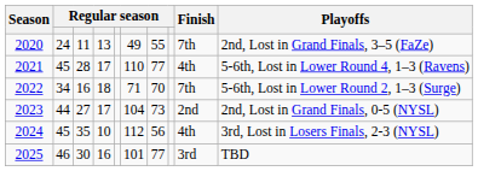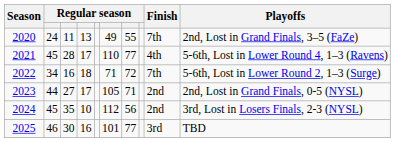 <table class="wikitable" style="text-align:center;">
 <tr>
 <th rowspan="2">Season</th>
 <th colspan="7">Regular season</th>
 <th rowspan="2">Finish</th>
 <th rowspan="2">Playoffs</th>
 </tr>
 <tr>
 <th></th>
 <th></th>
 <th></th>
 <th></th>
 <th></th>
 <th></th>
 <th></th>
 </tr>
 <tr>
 <td><a href='#'>2020</a></td>
 <td>24</td>
 <td>11</td>
 <td>13</td>
 <td></td>
 <td>49</td>
 <td>55</td>
 <td></td>
 <td align=left>7th</td>
 <td align=left>2nd, Lost in <a href='#'>Grand Finals</a>, 3–5 (<a href='#'>FaZe</a>)</td>
 </tr>
 <tr>
 <td><a href='#'>2021</a></td>
 <td>45</td>
 <td>28</td>
 <td>17</td>
 <td></td>
 <td>110</td>
 <td>77</td>
 <td></td>
 <td align=left>4th</td>
 <td align=left>5-6th, Lost in <a href='#'>Lower Round 4</a>, 1–3 (<a href='#'>Ravens</a>)</td>
 </tr>
 <tr>
 <td><a href='#'>2022</a></td>
 <td>34</td>
 <td>16</td>
 <td>18</td>
 <td></td>
 <td>71</td>
-<td>70</td>
+<td>72</td>
 <td></td>
 <td align=left>7th</td>
 <td align=left>5-6th, Lost in <a href='#'>Lower Round 2</a>, 1–3 (<a href='#'>Surge</a>)</td>
 </tr>
 <tr>
 <td><a href='#'>2023</a></td>
 <td>44</td>
 <td>27</td>
 <td>17</td>
 <td></td>
-<td>104</td>
-<td>73</td>
+<td>105</td>
+<td>71</td>
 <td></td>
 <td align=left>2nd</td>
 <td align=left>2nd, Lost in <a href='#'>Grand Finals</a>, 0-5 (<a href='#'>NYSL</a>)</td>
 </tr>
 <tr>
 <td><a href='#'>2024</a></td>
 <td>45</td>
 <td>35</td>
 <td>10</td>
 <td></td>
 <td>112</td>
 <td>56</td>
 <td></td>
-<td align=left>4th</td>
+<td align=left>2nd</td>
 <td align=left>3rd, Lost in <a href='#'>Losers Finals</a>, 2-3 (<a href='#'>NYSL</a>)</td>
 </tr>
 <tr>
 <td><a href='#'>2025</a></td>
 <td>46</td>
 <td>30</td>
 <td>16</td>
 <td></td>
 <td>101</td>
 <td>77</td>
 <td></td>
 <td align=left>3rd</td>
 <td align=left>TBD</td>
 </tr>
 </table>
